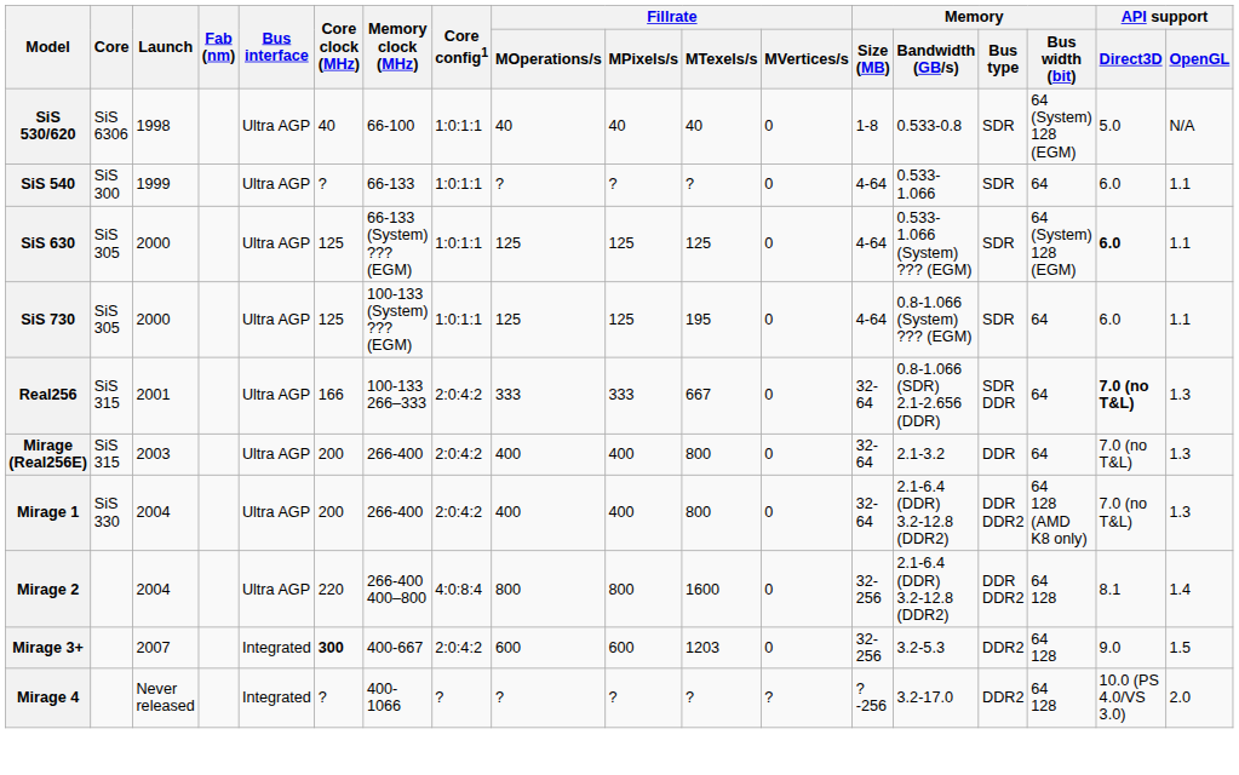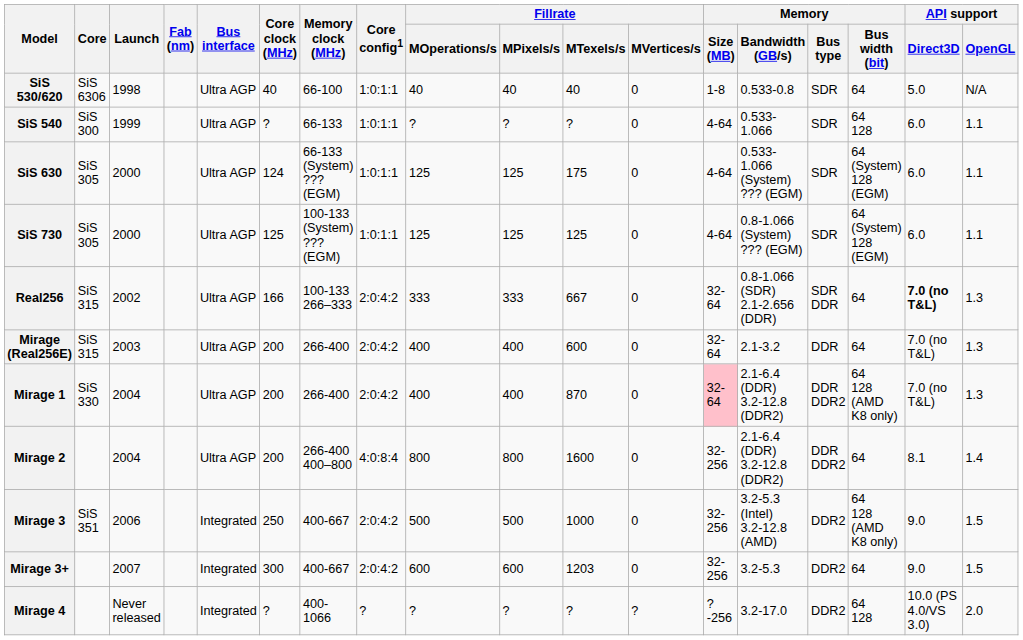 <table class="wikitable">
 <tr>
 <th rowspan="2">Model</th>
 <th rowspan="2">Core</th>
 <th rowspan="2">Launch</th>
 <th rowspan="2"><a href='#'>Fab</a> (<a href='#'>nm</a>)</th>
 <th rowspan="2"><a href='#'>Bus</a> <a href='#'>interface</a></th>
 <th rowspan="2">Core clock (<a href='#'>MHz</a>)</th>
 <th rowspan="2">Memory clock (<a href='#'>MHz</a>)</th>
 <th rowspan="2">Core config<sup>1</sup></th>
 <th colspan="4"><a href='#'>Fillrate</a></th>
 <th colspan="4">Memory</th>
 <th colspan="2"><a href='#'>API</a> support</th>
 </tr>
 <tr>
 <th>MOperations/s</th>
 <th>MPixels/s</th>
 <th>MTexels/s</th>
 <th>MVertices/s</th>
 <th>Size (<a href='#'>MB</a>)</th>
 <th>Bandwidth (<a href='#'>GB</a>/s)</th>
 <th>Bus type</th>
 <th>Bus width (<a href='#'>bit</a>)</th>
 <th><a href='#'>Direct3D</a></th>
 <th><a href='#'>OpenGL</a></th>
 </tr>
 <tr>
 <th>SiS 530/620</th>
 <td>SiS 6306</td>
 <td>1998</td>
 <td></td>
 <td>Ultra AGP</td>
 <td>40</td>
 <td>66-100</td>
 <td>1:0:1:1</td>
 <td>40</td>
 <td>40</td>
 <td>40</td>
 <td>0</td>
 <td>1-8</td>
 <td>0.533-0.8</td>
 <td>SDR</td>
-<td>64 (System)<br>128 (EGM)</td>
+<td>64</td>
 <td>5.0</td>
 <td>N/A</td>
 </tr>
 <tr>
 <th>SiS 540</th>
 <td>SiS 300</td>
 <td>1999</td>
 <td></td>
 <td>Ultra AGP</td>
 <td>?</td>
 <td>66-133</td>
 <td>1:0:1:1</td>
 <td>?</td>
 <td>?</td>
 <td>?</td>
 <td>0</td>
 <td>4-64</td>
 <td>0.533-1.066</td>
 <td>SDR</td>
-<td>64</td>
+<td>64<br>128</td>
 <td>6.0</td>
 <td>1.1</td>
 </tr>
 <tr>
 <th>SiS 630</th>
 <td>SiS 305</td>
 <td>2000</td>
 <td></td>
 <td>Ultra AGP</td>
-<td>125</td>
+<td>124</td>
 <td>66-133 (System)<br>??? (EGM)</td>
 <td>1:0:1:1</td>
 <td>125</td>
 <td>125</td>
-<td>125</td>
+<td>175</td>
 <td>0</td>
 <td>4-64</td>
 <td>0.533-1.066 (System)<br>??? (EGM)</td>
 <td>SDR</td>
 <td>64 (System)<br>128 (EGM)</td>
-<td><strong>6.0</strong></td>
+<td>6.0</td>
 <td>1.1</td>
 </tr>
 <tr>
 <th>SiS 730</th>
 <td>SiS 305</td>
 <td>2000</td>
 <td></td>
 <td>Ultra AGP</td>
 <td>125</td>
 <td>100-133 (System)<br>??? (EGM)</td>
 <td>1:0:1:1</td>
 <td>125</td>
 <td>125</td>
-<td>195</td>
+<td>125</td>
 <td>0</td>
 <td>4-64</td>
 <td>0.8-1.066 (System)<br>??? (EGM)</td>
 <td>SDR</td>
-<td>64</td>
+<td>64 (System)<br>128 (EGM)</td>
 <td>6.0</td>
 <td>1.1</td>
 </tr>
 <tr>
 <th>Real256</th>
 <td>SiS 315</td>
-<td>2001</td>
+<td>2002</td>
 <td></td>
 <td>Ultra AGP</td>
 <td>166</td>
 <td>100-133<br>266–333</td>
 <td>2:0:4:2</td>
 <td>333</td>
 <td>333</td>
 <td>667</td>
 <td>0</td>
 <td>32-64</td>
 <td>0.8-1.066 (SDR)<br>2.1-2.656 (DDR)</td>
 <td>SDR<br>DDR</td>
 <td>64</td>
 <td><strong>7.0 (no T&L)</strong></td>
 <td>1.3</td>
 </tr>
 <tr>
 <th>Mirage (Real256E)</th>
 <td>SiS 315</td>
 <td>2003</td>
 <td></td>
 <td>Ultra AGP</td>
 <td>200</td>
 <td>266-400</td>
 <td>2:0:4:2</td>
 <td>400</td>
 <td>400</td>
-<td>800</td>
+<td>600</td>
 <td>0</td>
 <td>32-64</td>
 <td>2.1-3.2</td>
 <td>DDR</td>
 <td>64</td>
 <td>7.0 (no T&L)</td>
 <td>1.3</td>
 </tr>
 <tr>
 <th>Mirage 1</th>
 <td>SiS 330</td>
 <td>2004</td>
 <td></td>
 <td>Ultra AGP</td>
 <td>200</td>
 <td>266-400</td>
 <td>2:0:4:2</td>
 <td>400</td>
 <td>400</td>
-<td>800</td>
+<td>870</td>
 <td>0</td>
-<td>32-64</td>
+<td style="background: pink;">32-64</td>
 <td>2.1-6.4 (DDR)<br>3.2-12.8 (DDR2)</td>
 <td>DDR<br>DDR2</td>
 <td>64<br>128 (AMD K8 only)</td>
 <td>7.0 (no T&L)</td>
 <td>1.3</td>
 </tr>
 <tr>
 <th>Mirage 2</th>
 <td></td>
 <td>2004</td>
 <td></td>
 <td>Ultra AGP</td>
-<td>220</td>
+<td>200</td>
 <td>266-400<br>400–800</td>
 <td>4:0:8:4</td>
 <td>800</td>
 <td>800</td>
 <td>1600</td>
 <td>0</td>
 <td>32-256</td>
 <td>2.1-6.4 (DDR)<br>3.2-12.8 (DDR2)</td>
 <td>DDR<br>DDR2</td>
-<td>64<br>128</td>
+<td>64</td>
 <td>8.1</td>
 <td>1.4</td>
+</tr>
+<tr>
+<th>Mirage 3</th>
+<td>SiS 351</td>
+<td>2006</td>
+<td></td>
+<td>Integrated</td>
+<td>250</td>
+<td>400-667</td>
+<td>2:0:4:2</td>
+<td>500</td>
+<td>500</td>
+<td>1000</td>
+<td>0</td>
+<td>32-256</td>
+<td>3.2-5.3 (Intel)<br>3.2-12.8 (AMD)</td>
+<td>DDR2</td>
+<td>64<br>128 (AMD K8 only)</td>
+<td>9.0</td>
+<td>1.5</td>
 </tr>
 <tr>
 <th>Mirage 3+</th>
 <td></td>
 <td>2007</td>
 <td></td>
 <td>Integrated</td>
-<td><strong>300</strong></td>
+<td>300</td>
 <td>400-667</td>
 <td>2:0:4:2</td>
 <td>600</td>
 <td>600</td>
 <td>1203</td>
 <td>0</td>
 <td>32-256</td>
 <td>3.2-5.3</td>
 <td>DDR2</td>
-<td>64<br>128</td>
+<td>64</td>
 <td>9.0</td>
 <td>1.5</td>
 </tr>
 <tr>
 <th>Mirage 4</th>
 <td></td>
 <td>Never released</td>
 <td></td>
 <td>Integrated</td>
 <td>?</td>
 <td>400-1066</td>
 <td>?</td>
 <td>?</td>
 <td>?</td>
 <td>?</td>
 <td>?</td>
 <td>?-256</td>
 <td>3.2-17.0</td>
 <td>DDR2</td>
 <td>64<br>128</td>
 <td>10.0 (PS 4.0/VS 3.0)</td>
 <td>2.0</td>
 </tr>
 </table>
